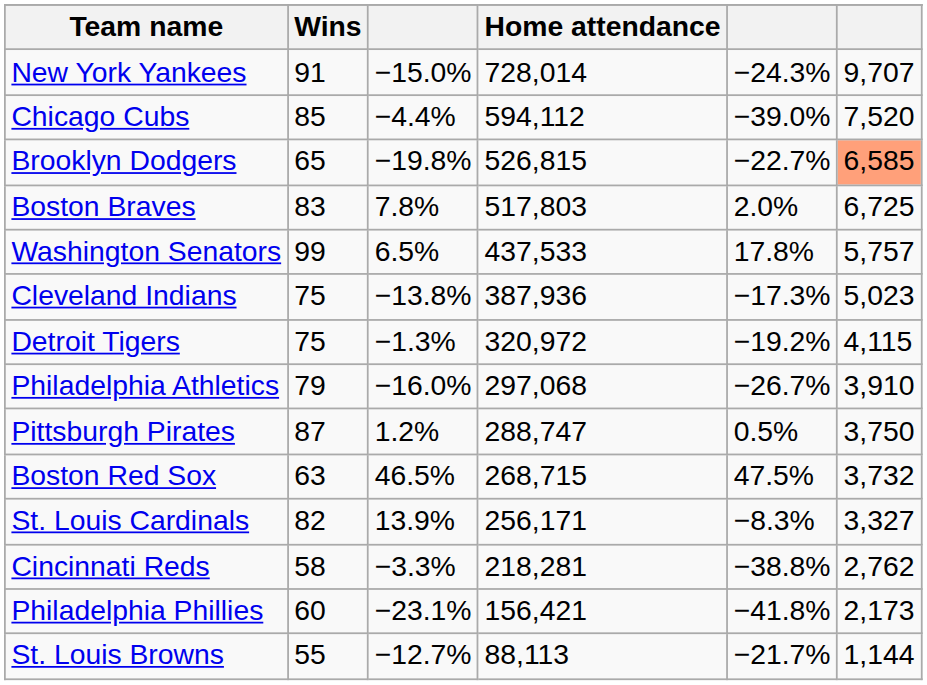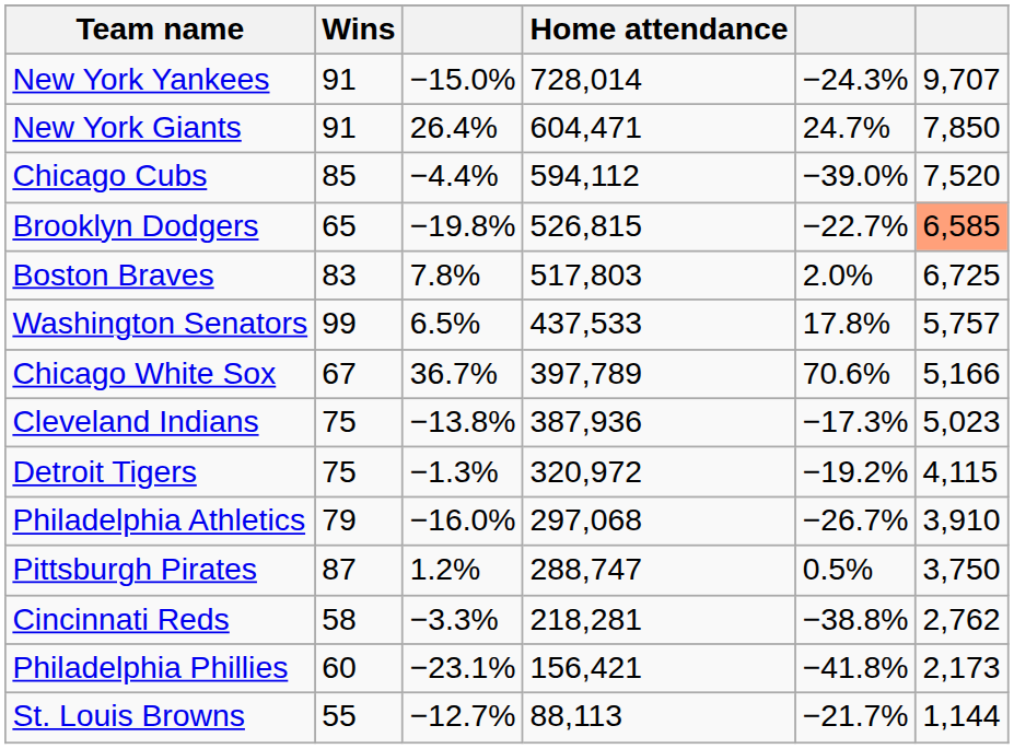 <table class="wikitable sortable">
 <tr style="text-align:center; font-size:larger;">
 </tr>
 <tr>
 <th>Team name</th>
 <th>Wins</th>
 <th></th>
 <th>Home attendance</th>
 <th></th>
 <th></th>
 </tr>
 <tr>
 <td><a href='#'>New York Yankees</a></td>
 <td>91</td>
 <td>−15.0%</td>
 <td>728,014</td>
 <td>−24.3%</td>
 <td>9,707</td>
+</tr>
+<tr>
+<td><a href='#'>New York Giants</a></td>
+<td>91</td>
+<td>26.4%</td>
+<td>604,471</td>
+<td>24.7%</td>
+<td>7,850</td>
 </tr>
 <tr>
 <td><a href='#'>Chicago Cubs</a></td>
 <td>85</td>
 <td>−4.4%</td>
 <td>594,112</td>
 <td>−39.0%</td>
 <td>7,520</td>
 </tr>
 <tr>
 <td><a href='#'>Brooklyn Dodgers</a></td>
 <td>65</td>
 <td>−19.8%</td>
 <td>526,815</td>
 <td>−22.7%</td>
 <td style="background: lightsalmon;">6,585</td>
 </tr>
 <tr>
 <td><a href='#'>Boston Braves</a></td>
 <td>83</td>
 <td>7.8%</td>
 <td>517,803</td>
 <td>2.0%</td>
 <td>6,725</td>
 </tr>
 <tr>
 <td><a href='#'>Washington Senators</a></td>
 <td>99</td>
 <td>6.5%</td>
 <td>437,533</td>
 <td>17.8%</td>
 <td>5,757</td>
 </tr>
 <tr>
+<td><a href='#'>Chicago White Sox</a></td>
+<td>67</td>
+<td>36.7%</td>
+<td>397,789</td>
+<td>70.6%</td>
+<td>5,166</td>
+</tr>
+<tr>
 <td><a href='#'>Cleveland Indians</a></td>
 <td>75</td>
 <td>−13.8%</td>
 <td>387,936</td>
 <td>−17.3%</td>
 <td>5,023</td>
 </tr>
 <tr>
 <td><a href='#'>Detroit Tigers</a></td>
 <td>75</td>
 <td>−1.3%</td>
 <td>320,972</td>
 <td>−19.2%</td>
 <td>4,115</td>
 </tr>
 <tr>
 <td><a href='#'>Philadelphia Athletics</a></td>
 <td>79</td>
 <td>−16.0%</td>
 <td>297,068</td>
 <td>−26.7%</td>
 <td>3,910</td>
 </tr>
 <tr>
 <td><a href='#'>Pittsburgh Pirates</a></td>
 <td>87</td>
 <td>1.2%</td>
 <td>288,747</td>
 <td>0.5%</td>
 <td>3,750</td>
 </tr>
 <tr>
-<td><a href='#'>Boston Red Sox</a></td>
-<td>63</td>
-<td>46.5%</td>
-<td>268,715</td>
-<td>47.5%</td>
-<td>3,732</td>
-</tr>
-<tr>
-<td><a href='#'>St. Louis Cardinals</a></td>
-<td>82</td>
-<td>13.9%</td>
-<td>256,171</td>
-<td>−8.3%</td>
-<td>3,327</td>
-</tr>
-<tr>
 <td><a href='#'>Cincinnati Reds</a></td>
 <td>58</td>
 <td>−3.3%</td>
 <td>218,281</td>
 <td>−38.8%</td>
 <td>2,762</td>
 </tr>
 <tr>
 <td><a href='#'>Philadelphia Phillies</a></td>
 <td>60</td>
 <td>−23.1%</td>
 <td>156,421</td>
 <td>−41.8%</td>
 <td>2,173</td>
 </tr>
 <tr>
 <td><a href='#'>St. Louis Browns</a></td>
 <td>55</td>
 <td>−12.7%</td>
 <td>88,113</td>
 <td>−21.7%</td>
 <td>1,144</td>
 </tr>
 </table>
